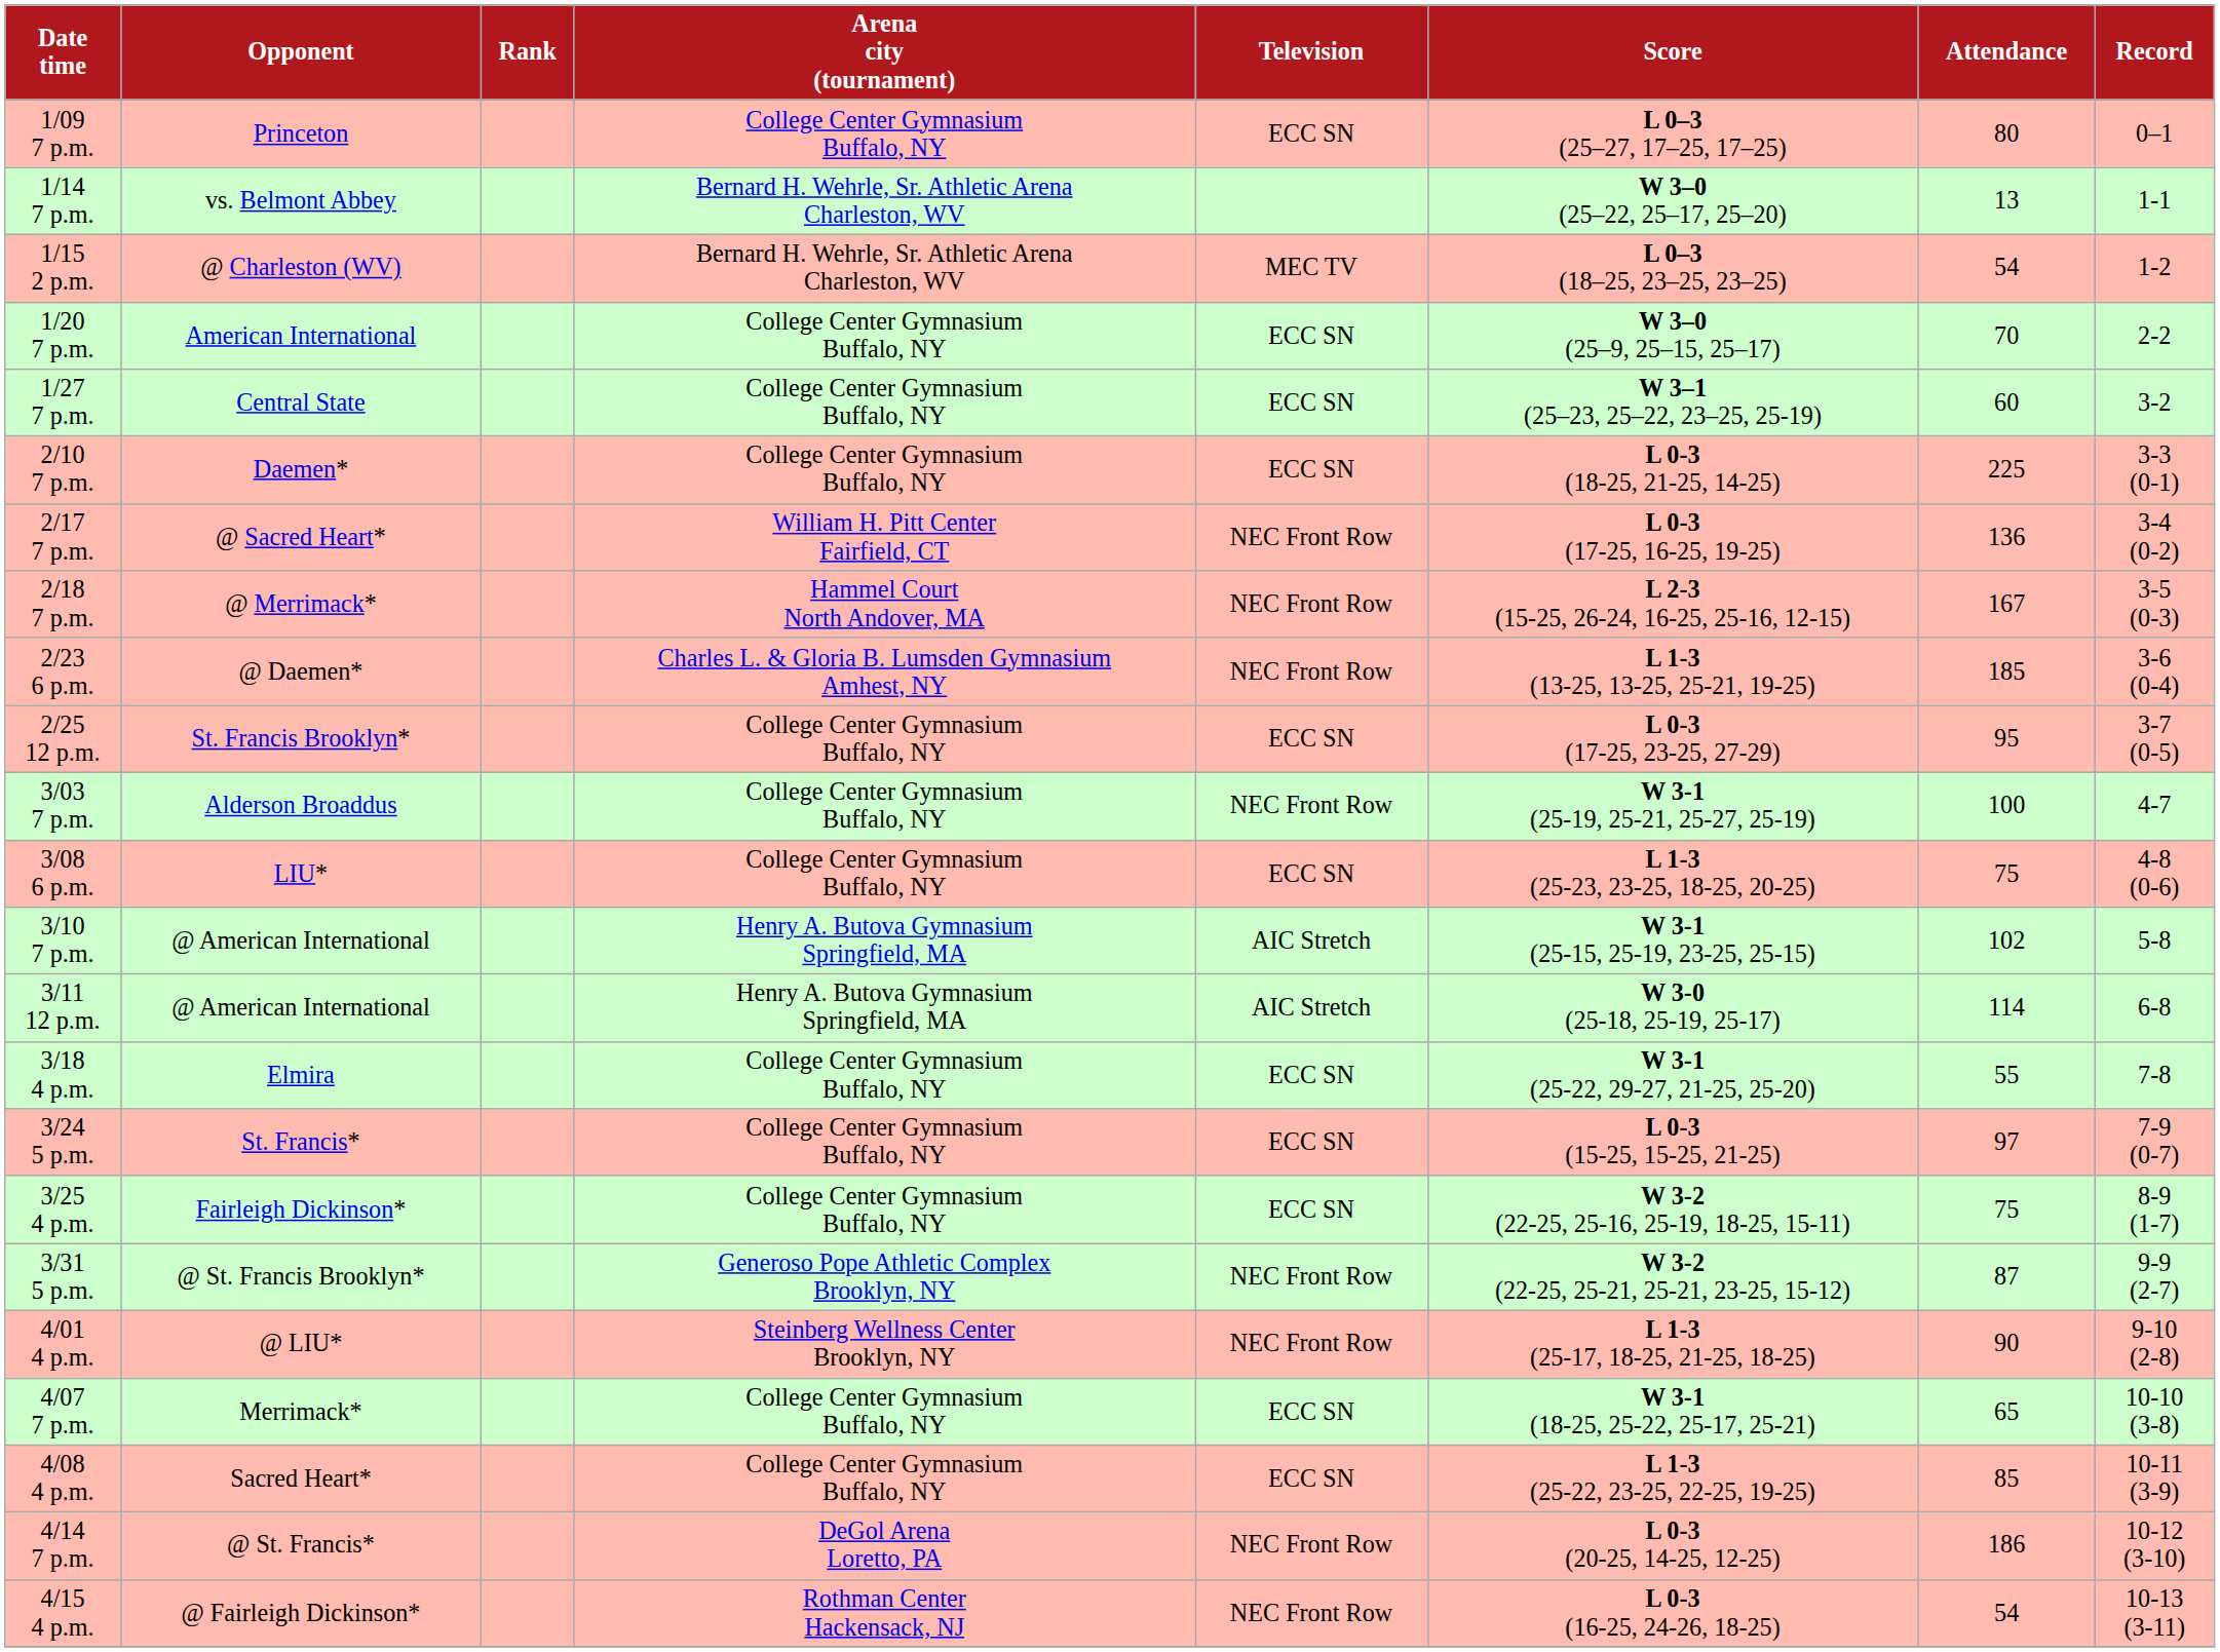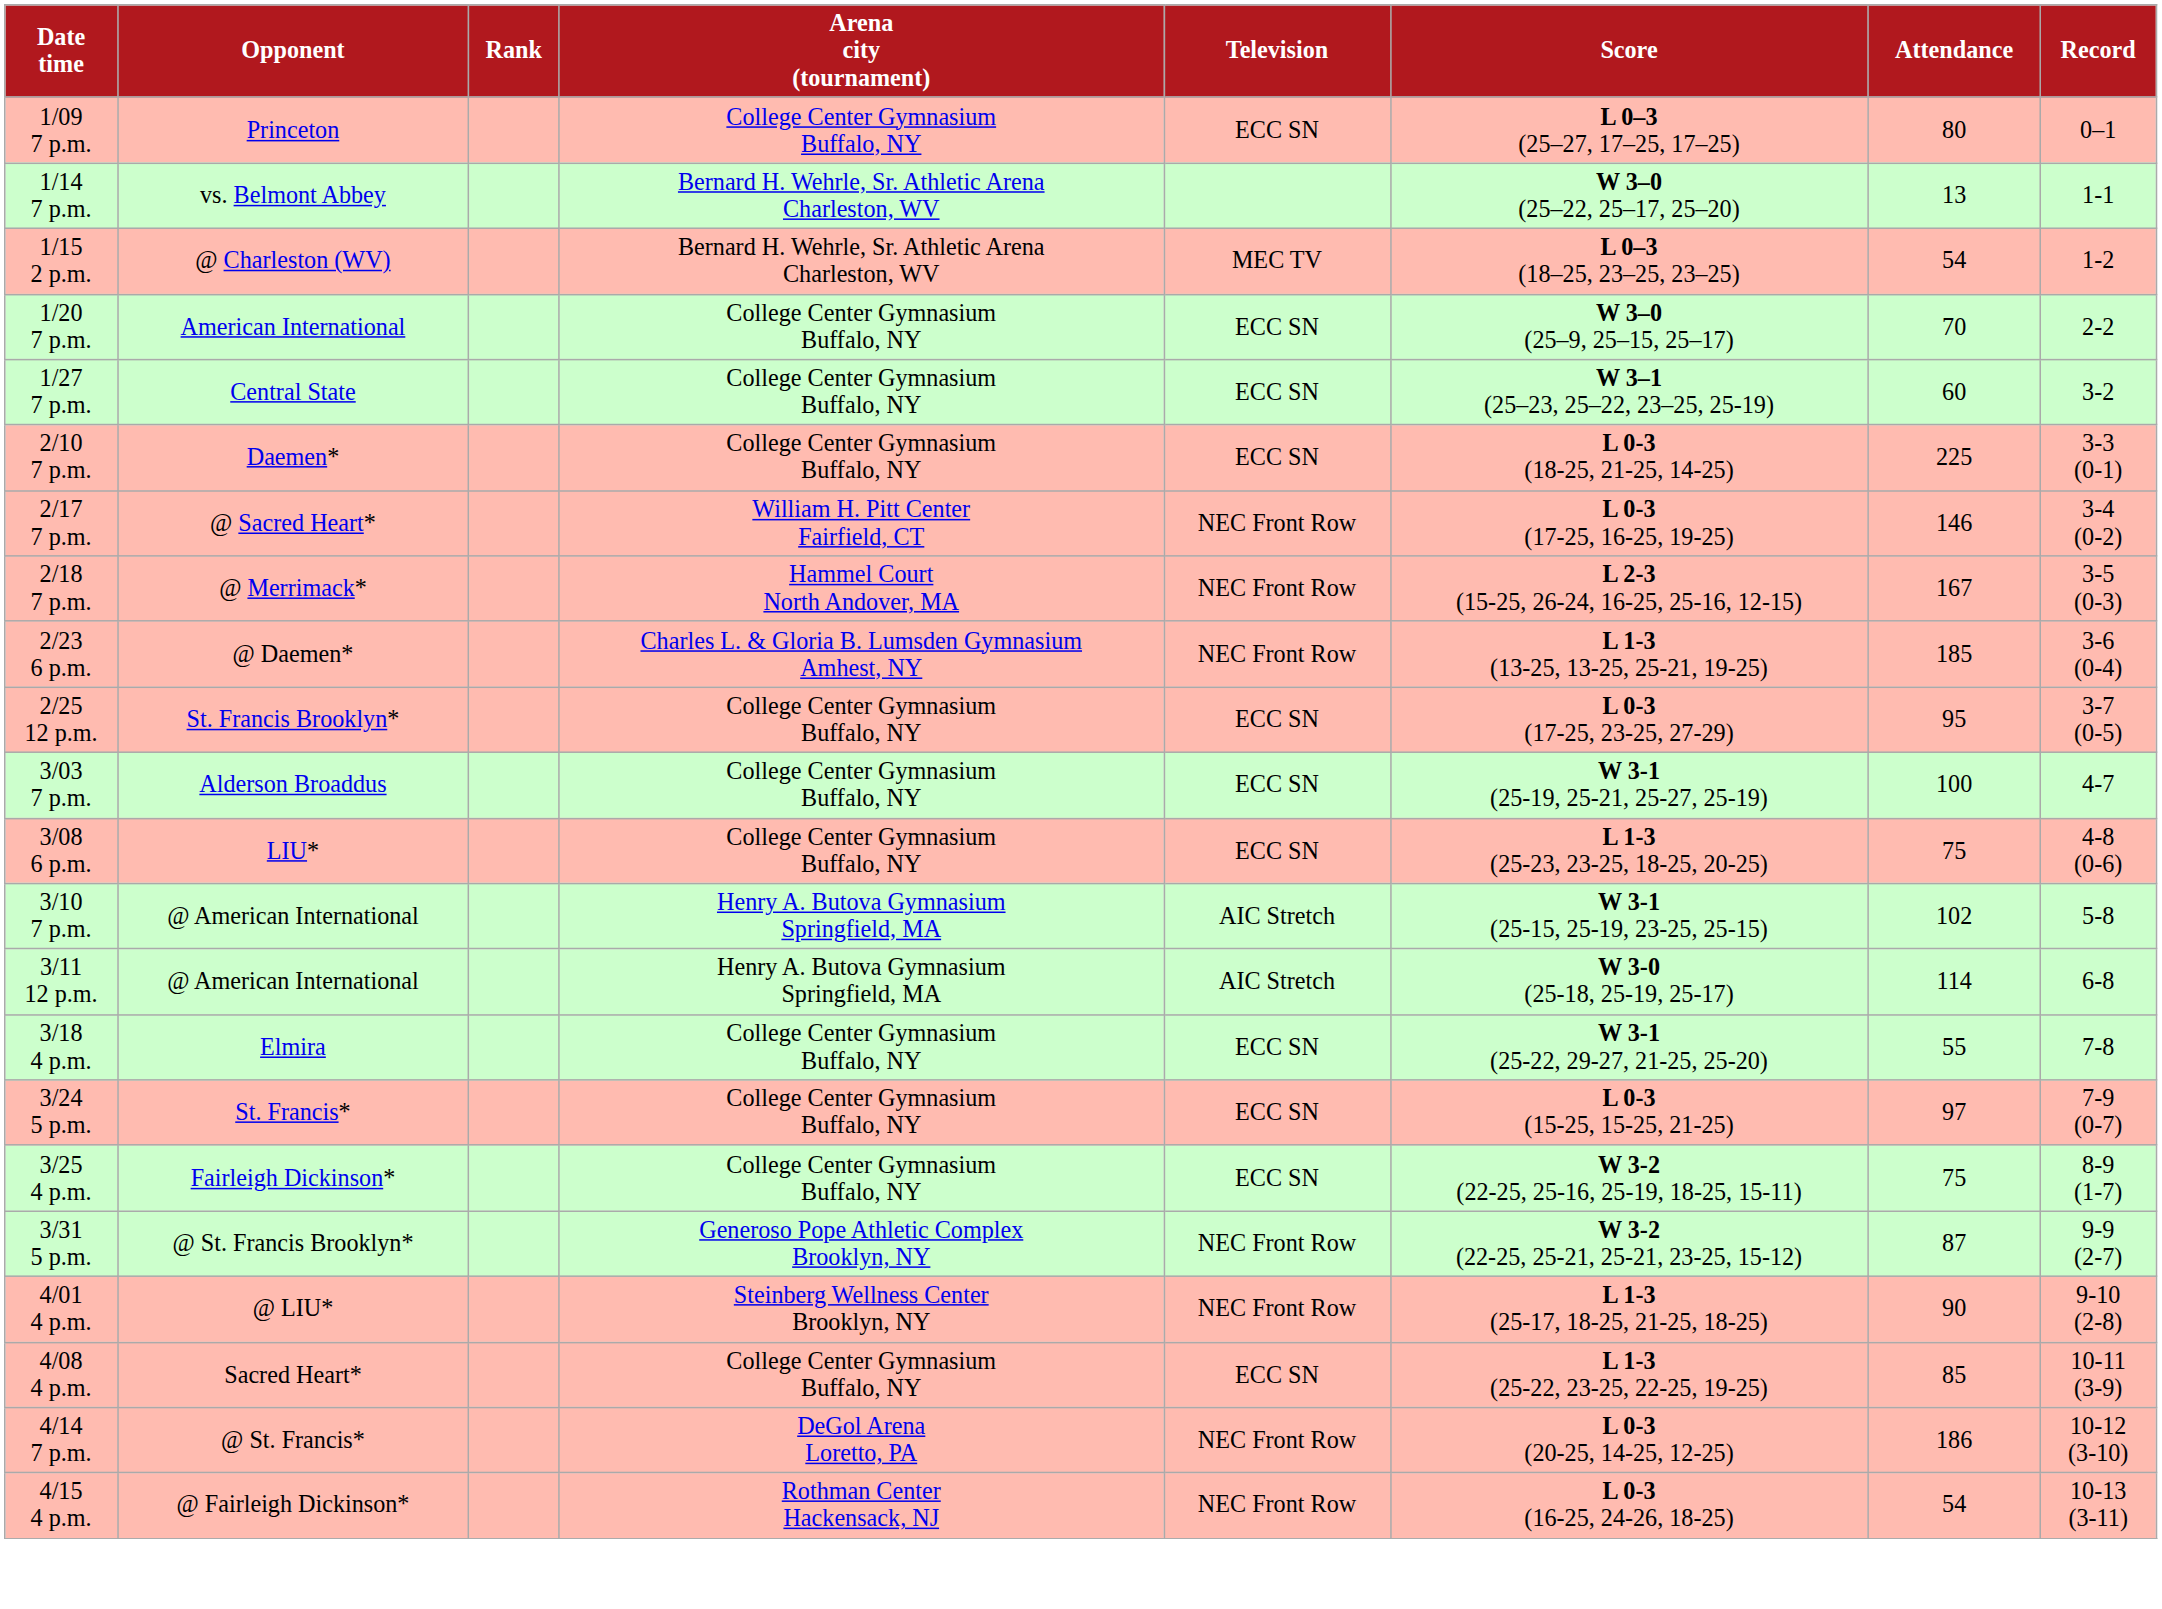 <table class="wikitable sortable" style="width:90%">
 <tr>
 <th style="background:#B1181E; color:#FFFFFF;" scope="col">Date<br>time</th>
 <th style="background:#B1181E; color:#FFFFFF;" scope="col">Opponent</th>
 <th style="background:#B1181E; color:#FFFFFF;" scope="col">Rank</th>
 <th style="background:#B1181E; color:#FFFFFF;" scope="col">Arena<br>city<br>(tournament)</th>
 <th style="background:#B1181E; color:#FFFFFF;" scope="col">Television</th>
 <th style="background:#B1181E; color:#FFFFFF;" scope="col">Score</th>
 <th style="background:#B1181E; color:#FFFFFF;" scope="col">Attendance</th>
 <th style="background:#B1181E; color:#FFFFFF;" scope="col">Record</th>
 </tr>
 <tr align="center" bgcolor="#ffbbb">
 <td>1/09<br>7 p.m.</td>
 <td><a href='#'>Princeton</a></td>
 <td></td>
 <td><a href='#'>College Center Gymnasium</a><br><a href='#'>Buffalo, NY</a></td>
 <td>ECC SN</td>
 <td><strong>L 0–3</strong><br> (25–27, 17–25, 17–25)</td>
 <td>80</td>
 <td>0–1</td>
 </tr>
 <tr align="center" bgcolor="#ccffcc">
 <td>1/14<br>7 p.m.</td>
 <td>vs. <a href='#'>Belmont Abbey</a></td>
 <td></td>
 <td><a href='#'>Bernard H. Wehrle, Sr. Athletic Arena</a><br><a href='#'>Charleston, WV</a></td>
 <td></td>
 <td><strong>W 3–0</strong><br> (25–22, 25–17, 25–20)</td>
 <td>13</td>
 <td>1-1</td>
 </tr>
 <tr align="center" bgcolor="#ffbbb">
 <td>1/15<br>2 p.m.</td>
 <td>@ <a href='#'>Charleston (WV)</a></td>
 <td></td>
 <td>Bernard H. Wehrle, Sr. Athletic Arena<br>Charleston, WV</td>
 <td>MEC TV</td>
 <td><strong>L 0–3</strong><br> (18–25, 23–25, 23–25)</td>
 <td>54</td>
 <td>1-2</td>
 </tr>
 <tr align="center" bgcolor="#ccffcc">
 <td>1/20<br>7 p.m.</td>
 <td><a href='#'>American International</a></td>
 <td></td>
 <td>College Center Gymnasium<br>Buffalo, NY</td>
 <td>ECC SN</td>
 <td><strong>W 3–0</strong><br> (25–9, 25–15, 25–17)</td>
 <td>70</td>
 <td>2-2</td>
 </tr>
 <tr align="center" bgcolor="#ccffcc">
 <td>1/27<br>7 p.m.</td>
 <td><a href='#'>Central State</a></td>
 <td></td>
 <td>College Center Gymnasium<br>Buffalo, NY</td>
 <td>ECC SN</td>
 <td><strong>W 3–1</strong><br> (25–23, 25–22, 23–25, 25-19)</td>
 <td>60</td>
 <td>3-2</td>
 </tr>
 <tr align="center" bgcolor="#ffbbb">
 <td>2/10<br>7 p.m.</td>
 <td><a href='#'>Daemen</a>*</td>
 <td></td>
 <td>College Center Gymnasium<br>Buffalo, NY</td>
 <td>ECC SN</td>
 <td><strong>L 0-3</strong><br> (18-25, 21-25, 14-25)</td>
 <td>225</td>
 <td>3-3<br>(0-1)</td>
 </tr>
 <tr align="center" bgcolor="#ffbbb">
 <td>2/17<br>7 p.m.</td>
 <td>@ <a href='#'>Sacred Heart</a>*</td>
 <td></td>
 <td><a href='#'>William H. Pitt Center</a><br><a href='#'>Fairfield, CT</a></td>
 <td>NEC Front Row</td>
 <td><strong>L 0-3</strong><br> (17-25, 16-25, 19-25)</td>
-<td>136</td>
+<td>146</td>
 <td>3-4<br>(0-2)</td>
 </tr>
 <tr align="center" bgcolor="#ffbbb">
 <td>2/18<br>7 p.m.</td>
 <td>@ <a href='#'>Merrimack</a>*</td>
 <td></td>
 <td><a href='#'>Hammel Court</a><br><a href='#'>North Andover, MA</a></td>
 <td>NEC Front Row</td>
 <td><strong>L 2-3</strong><br> (15-25, 26-24, 16-25, 25-16, 12-15)</td>
 <td>167</td>
 <td>3-5<br>(0-3)</td>
 </tr>
 <tr align="center" bgcolor="#ffbbb">
 <td>2/23<br>6 p.m.</td>
 <td>@ Daemen*</td>
 <td></td>
 <td><a href='#'>Charles L. & Gloria B. Lumsden Gymnasium</a><br><a href='#'>Amhest, NY</a></td>
 <td>NEC Front Row</td>
 <td><strong>L 1-3</strong><br> (13-25, 13-25, 25-21, 19-25)</td>
 <td>185</td>
 <td>3-6<br>(0-4)</td>
 </tr>
 <tr align="center" bgcolor="#ffbbb">
 <td>2/25<br>12 p.m.</td>
 <td><a href='#'>St. Francis Brooklyn</a>*</td>
 <td></td>
 <td>College Center Gymnasium<br>Buffalo, NY</td>
 <td>ECC SN</td>
 <td><strong>L 0-3</strong><br> (17-25, 23-25, 27-29)</td>
 <td>95</td>
 <td>3-7<br>(0-5)</td>
 </tr>
 <tr align="center" bgcolor="#ccffcc">
 <td>3/03<br>7 p.m.</td>
 <td><a href='#'>Alderson Broaddus</a></td>
 <td></td>
 <td>College Center Gymnasium<br>Buffalo, NY</td>
-<td>NEC Front Row</td>
+<td>ECC SN</td>
 <td><strong>W 3-1</strong><br> (25-19, 25-21, 25-27, 25-19)</td>
 <td>100</td>
 <td>4-7</td>
 </tr>
 <tr align="center" bgcolor="#ffbbb">
 <td>3/08<br>6 p.m.</td>
 <td><a href='#'>LIU</a>*</td>
 <td></td>
 <td>College Center Gymnasium<br>Buffalo, NY</td>
 <td>ECC SN</td>
 <td><strong>L 1-3</strong><br> (25-23, 23-25, 18-25, 20-25)</td>
 <td>75</td>
 <td>4-8<br>(0-6)</td>
 </tr>
 <tr align="center" bgcolor="#ccffcc">
 <td>3/10<br>7 p.m.</td>
 <td>@ American International</td>
 <td></td>
 <td><a href='#'>Henry A. Butova Gymnasium</a><br><a href='#'>Springfield, MA</a></td>
 <td>AIC Stretch</td>
 <td><strong>W 3-1</strong><br> (25-15, 25-19, 23-25, 25-15)</td>
 <td>102</td>
 <td>5-8</td>
 </tr>
 <tr align="center" bgcolor="#ccffcc">
 <td>3/11<br>12 p.m.</td>
 <td>@ American International</td>
 <td></td>
 <td>Henry A. Butova Gymnasium<br>Springfield, MA</td>
 <td>AIC Stretch</td>
 <td><strong>W 3-0</strong><br> (25-18, 25-19, 25-17)</td>
 <td>114</td>
 <td>6-8</td>
 </tr>
 <tr align="center" bgcolor="#ccffcc">
 <td>3/18<br>4 p.m.</td>
 <td><a href='#'>Elmira</a></td>
 <td></td>
 <td>College Center Gymnasium<br>Buffalo, NY</td>
 <td>ECC SN</td>
 <td><strong>W 3-1</strong><br> (25-22, 29-27, 21-25, 25-20)</td>
 <td>55</td>
 <td>7-8</td>
 </tr>
 <tr align="center" bgcolor="#ffbbb">
 <td>3/24<br>5 p.m.</td>
 <td><a href='#'>St. Francis</a>*</td>
 <td></td>
 <td>College Center Gymnasium<br>Buffalo, NY</td>
 <td>ECC SN</td>
 <td><strong>L 0-3</strong><br> (15-25, 15-25, 21-25)</td>
 <td>97</td>
 <td>7-9<br>(0-7)</td>
 </tr>
 <tr align="center" bgcolor="#ccffcc">
 <td>3/25<br>4 p.m.</td>
 <td><a href='#'>Fairleigh Dickinson</a>*</td>
 <td></td>
 <td>College Center Gymnasium<br>Buffalo, NY</td>
 <td>ECC SN</td>
 <td><strong>W 3-2</strong><br> (22-25, 25-16, 25-19, 18-25, 15-11)</td>
 <td>75</td>
 <td>8-9<br>(1-7)</td>
 </tr>
 <tr align="center" bgcolor="#ccffcc">
 <td>3/31<br>5 p.m.</td>
 <td>@ St. Francis Brooklyn*</td>
 <td></td>
 <td><a href='#'>Generoso Pope Athletic Complex</a><br><a href='#'>Brooklyn, NY</a></td>
 <td>NEC Front Row</td>
 <td><strong>W 3-2</strong><br> (22-25, 25-21, 25-21, 23-25, 15-12)</td>
 <td>87</td>
 <td>9-9<br>(2-7)</td>
 </tr>
 <tr align="center" bgcolor="#ffbbb">
 <td>4/01<br>4 p.m.</td>
 <td>@ LIU*</td>
 <td></td>
 <td><a href='#'>Steinberg Wellness Center</a><br>Brooklyn, NY</td>
 <td>NEC Front Row</td>
 <td><strong>L 1-3</strong><br> (25-17, 18-25, 21-25, 18-25)</td>
 <td>90</td>
 <td>9-10<br>(2-8)</td>
 </tr>
-<tr align="center" bgcolor="#ccffcc">
-<td>4/07<br>7 p.m.</td>
-<td>Merrimack*</td>
-<td></td>
-<td>College Center Gymnasium<br>Buffalo, NY</td>
-<td>ECC SN</td>
-<td><strong>W 3-1</strong><br> (18-25, 25-22, 25-17, 25-21)</td>
-<td>65</td>
-<td>10-10<br>(3-8)</td>
-</tr>
 <tr align="center" bgcolor="#ffbbb">
 <td>4/08<br>4 p.m.</td>
 <td>Sacred Heart*</td>
 <td></td>
 <td>College Center Gymnasium<br>Buffalo, NY</td>
 <td>ECC SN</td>
 <td><strong>L 1-3</strong><br> (25-22, 23-25, 22-25, 19-25)</td>
 <td>85</td>
 <td>10-11<br>(3-9)</td>
 </tr>
 <tr align="center" bgcolor="#ffbbb">
 <td>4/14<br>7 p.m.</td>
 <td>@ St. Francis*</td>
 <td></td>
 <td><a href='#'>DeGol Arena</a><br><a href='#'>Loretto, PA</a></td>
 <td>NEC Front Row</td>
 <td><strong>L 0-3</strong><br> (20-25, 14-25, 12-25)</td>
 <td>186</td>
 <td>10-12<br>(3-10)</td>
 </tr>
 <tr align="center" bgcolor="#ffbbb">
 <td>4/15<br>4 p.m.</td>
 <td>@ Fairleigh Dickinson*</td>
 <td></td>
 <td><a href='#'>Rothman Center</a><br><a href='#'>Hackensack, NJ</a></td>
 <td>NEC Front Row</td>
 <td><strong>L 0-3</strong><br> (16-25, 24-26, 18-25)</td>
 <td>54</td>
 <td>10-13<br>(3-11)</td>
 </tr>
 <tr>
 </tr>
 </table>
